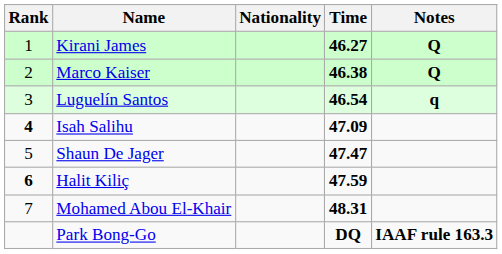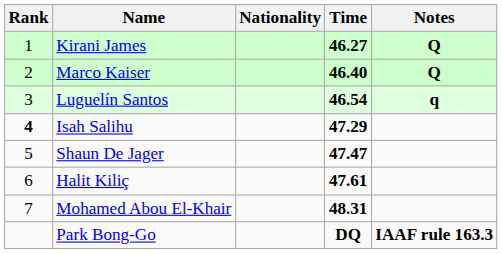 <table class="wikitable sortable" style="text-align:center">
 <tr>
 <th>Rank</th>
 <th>Name</th>
 <th>Nationality</th>
 <th>Time</th>
 <th>Notes</th>
 </tr>
 <tr bgcolor=ccffcc>
 <td>1</td>
 <td align=left><a href='#'>Kirani James</a></td>
 <td align=left></td>
 <td><strong>46.27</strong></td>
 <td><strong>Q</strong></td>
 </tr>
 <tr bgcolor=ccffcc>
 <td>2</td>
 <td align=left><a href='#'>Marco Kaiser</a></td>
 <td align=left></td>
-<td><strong>46.38</strong></td>
+<td><strong>46.40</strong></td>
 <td><strong>Q</strong></td>
 </tr>
 <tr bgcolor=ddffdd>
 <td>3</td>
 <td align=left><a href='#'>Luguelín Santos</a></td>
 <td align=left></td>
 <td><strong>46.54</strong></td>
 <td><strong>q</strong></td>
 </tr>
 <tr>
 <td><strong>4</strong></td>
 <td align=left><a href='#'>Isah Salihu</a></td>
 <td align=left></td>
-<td><strong>47.09</strong></td>
+<td><strong>47.29</strong></td>
 <td></td>
 </tr>
 <tr>
 <td>5</td>
 <td align=left><a href='#'>Shaun De Jager</a></td>
 <td align=left></td>
 <td><strong>47.47</strong></td>
 <td></td>
 </tr>
 <tr>
-<td><strong>6</strong></td>
+<td>6</td>
 <td align=left><a href='#'>Halit Kiliç</a></td>
 <td align=left></td>
-<td><strong>47.59</strong></td>
+<td><strong>47.61</strong></td>
 <td></td>
 </tr>
 <tr>
 <td>7</td>
 <td align=left><a href='#'>Mohamed Abou El-Khair</a></td>
 <td align=left></td>
 <td><strong>48.31</strong></td>
 <td></td>
 </tr>
 <tr>
 <td></td>
 <td align=left><a href='#'>Park Bong-Go</a></td>
 <td align=left></td>
 <td><strong>DQ</strong></td>
 <td><strong>IAAF rule 163.3</strong></td>
 </tr>
 </table>
